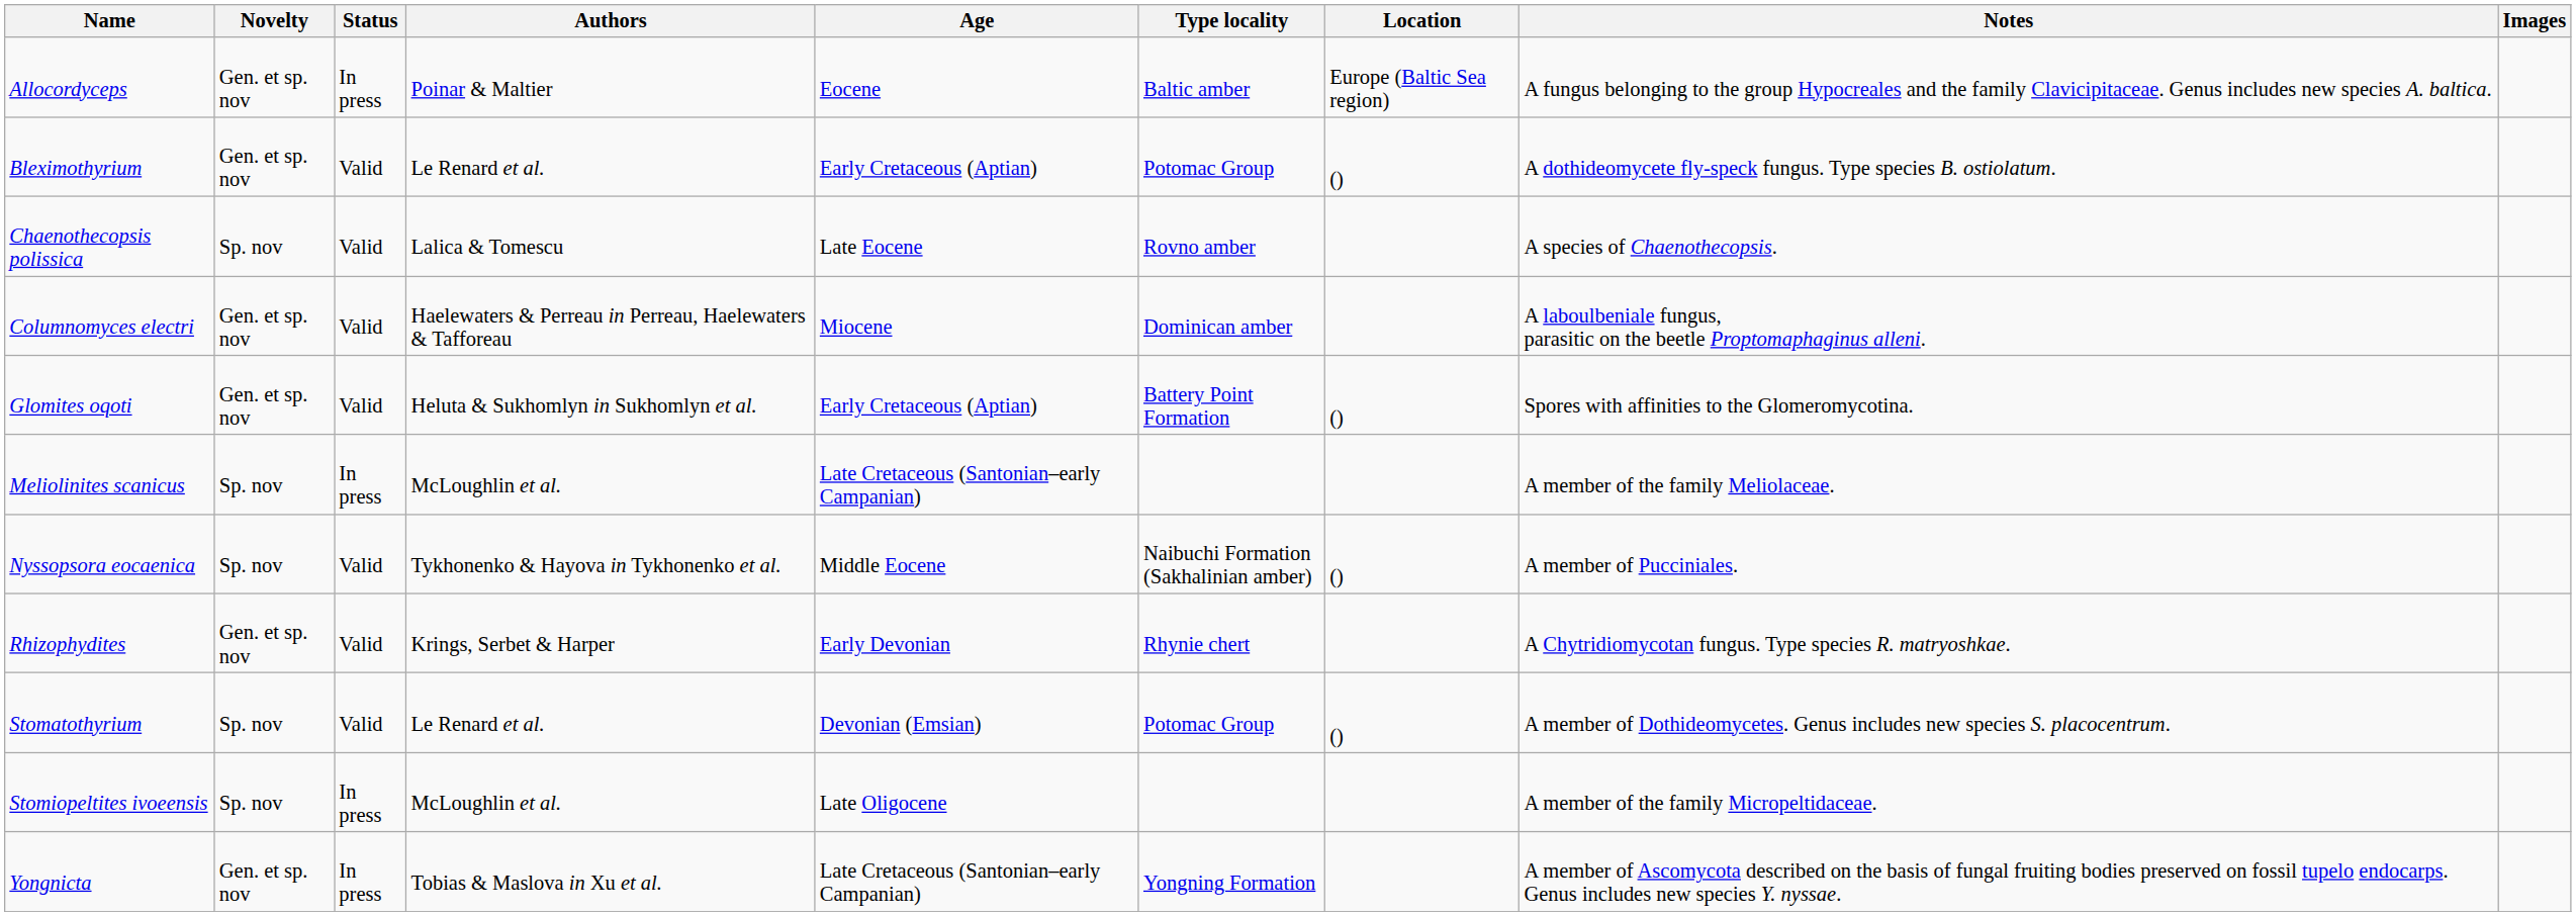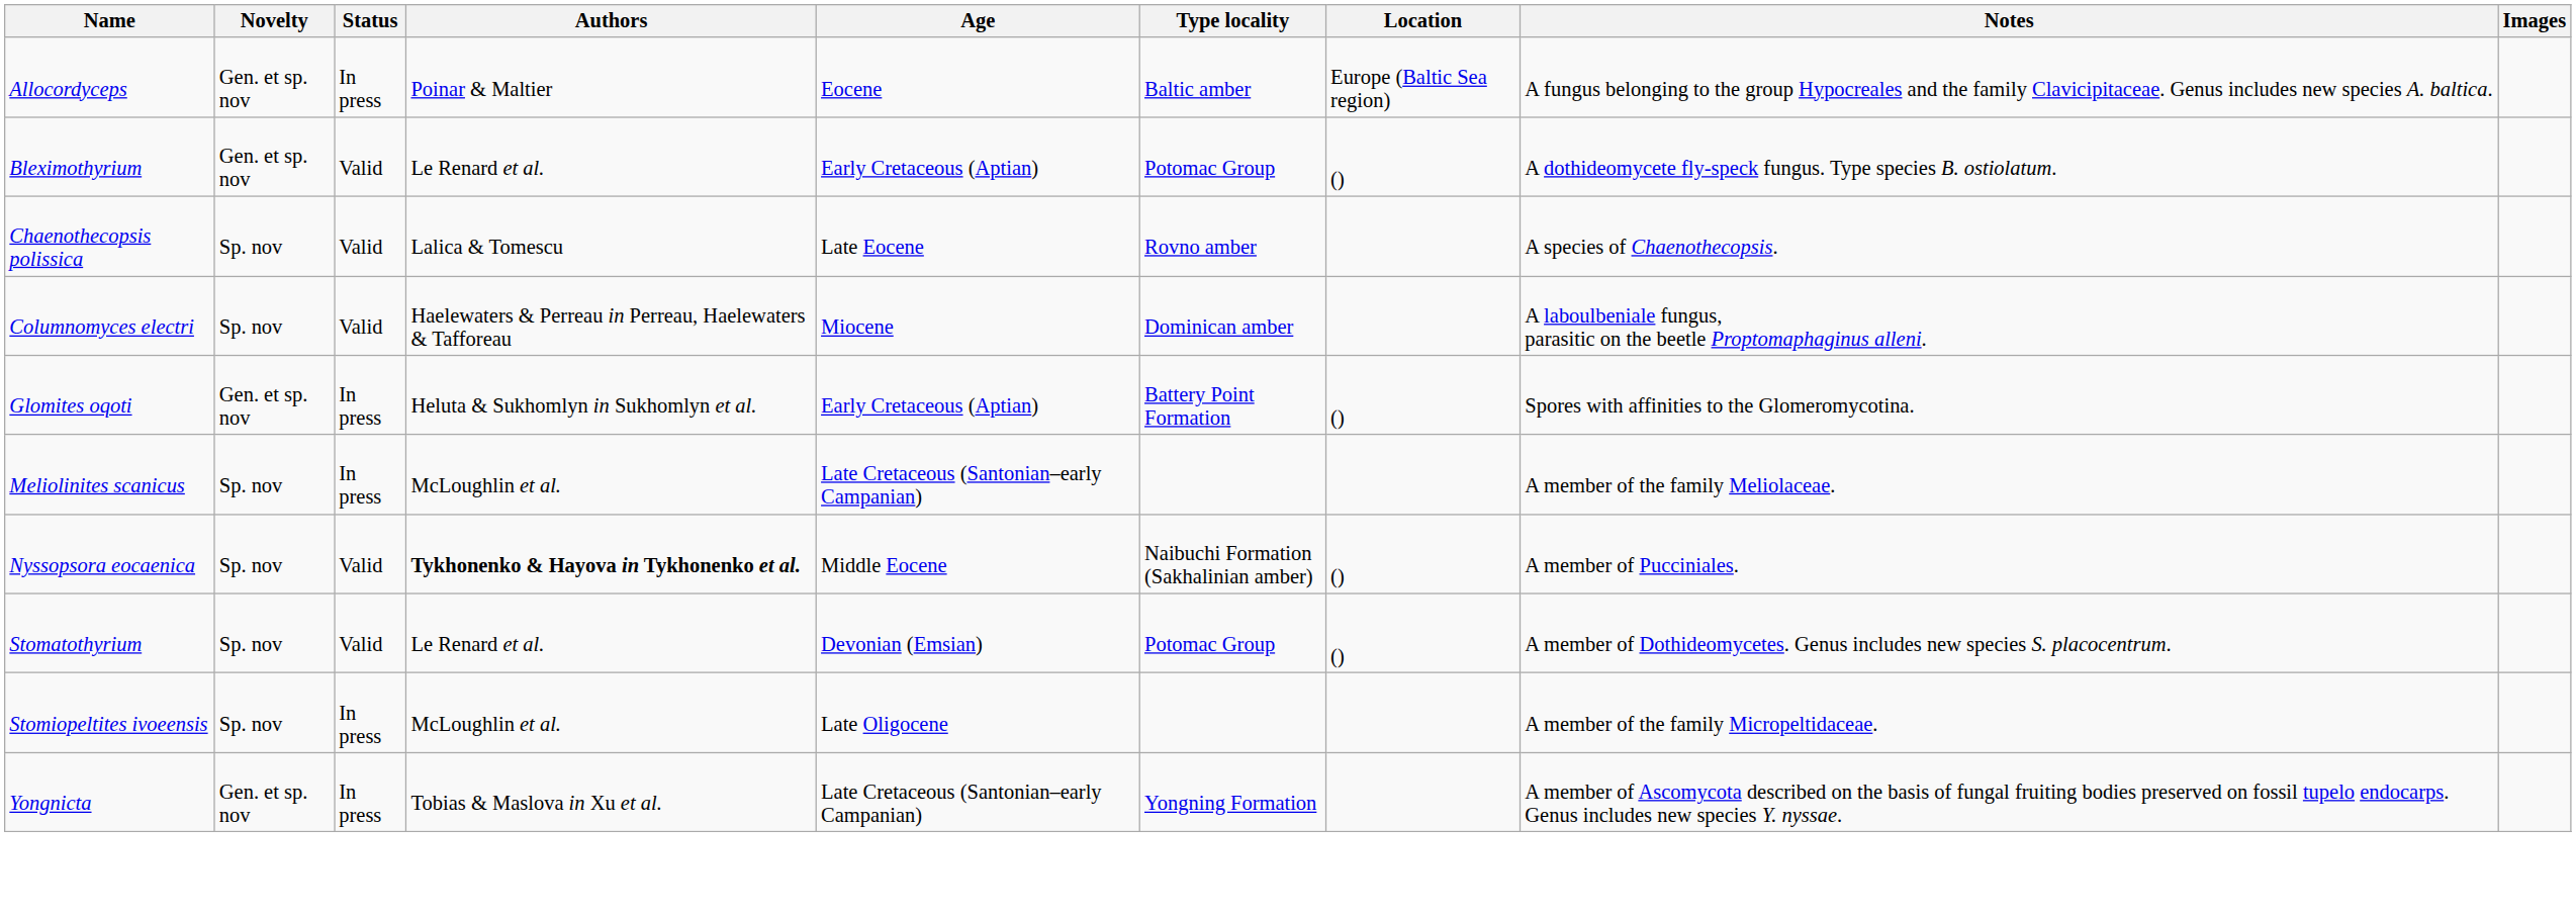 <table class="wikitable sortable" align="center" width="100%">
 <tr>
 <th>Name</th>
 <th>Novelty</th>
 <th>Status</th>
 <th>Authors</th>
 <th>Age</th>
 <th>Type locality</th>
 <th>Location</th>
 <th>Notes</th>
 <th>Images</th>
 </tr>
 <tr>
 <td><br><em><a href='#'>Allocordyceps</a></em></td>
 <td><br>Gen. et sp. nov</td>
 <td><br>In press</td>
 <td><br><a href='#'>Poinar</a> & Maltier</td>
 <td><br><a href='#'>Eocene</a></td>
 <td><br><a href='#'>Baltic amber</a></td>
 <td><br>Europe (<a href='#'>Baltic Sea</a> region)</td>
 <td><br>A fungus belonging to the group <a href='#'>Hypocreales</a> and the family <a href='#'>Clavicipitaceae</a>. Genus includes new species <em>A. baltica</em>.</td>
 <td></td>
 </tr>
 <tr>
 <td><br><em><a href='#'>Bleximothyrium</a></em></td>
 <td><br>Gen. et sp. nov</td>
 <td><br>Valid</td>
 <td><br>Le Renard <em>et al.</em></td>
 <td><br><a href='#'>Early Cretaceous</a> (<a href='#'>Aptian</a>)</td>
 <td><br><a href='#'>Potomac Group</a></td>
 <td><br><br>()</td>
 <td><br>A <a href='#'>dothideomycete fly-speck</a> fungus. Type species <em>B. ostiolatum</em>.</td>
 <td></td>
 </tr>
 <tr>
 <td><br><em><a href='#'>Chaenothecopsis polissica</a></em></td>
 <td><br>Sp. nov</td>
 <td><br>Valid</td>
 <td><br>Lalica & Tomescu</td>
 <td><br>Late <a href='#'>Eocene</a></td>
 <td><br><a href='#'>Rovno amber</a></td>
 <td><br></td>
 <td><br>A species of <em><a href='#'>Chaenothecopsis</a></em>.</td>
 <td></td>
 </tr>
 <tr>
 <td><br><em><a href='#'>Columnomyces electri</a></em></td>
-<td><br>Gen. et sp. nov</td>
+<td><br>Sp. nov</td>
 <td><br>Valid</td>
 <td><br>Haelewaters & Perreau <em>in</em> Perreau, Haelewaters & Tafforeau</td>
 <td><br><a href='#'>Miocene</a></td>
 <td><br><a href='#'>Dominican amber</a></td>
 <td><br></td>
 <td><br>A <a href='#'>laboulbeniale</a> fungus,<br> parasitic on the beetle <em><a href='#'>Proptomaphaginus alleni</a></em>.</td>
 <td></td>
 </tr>
 <tr>
 <td><br><em><a href='#'>Glomites oqoti</a></em></td>
 <td><br>Gen. et sp. nov</td>
-<td><br>Valid</td>
+<td><br>In press</td>
 <td><br>Heluta & Sukhomlyn <em>in</em> Sukhomlyn <em>et al.</em></td>
 <td><br><a href='#'>Early Cretaceous</a> (<a href='#'>Aptian</a>)</td>
 <td><br><a href='#'>Battery Point Formation</a></td>
 <td><br><br>()</td>
 <td><br>Spores with affinities to the Glomeromycotina.</td>
 <td></td>
 </tr>
 <tr>
 <td><br><em><a href='#'>Meliolinites scanicus</a></em></td>
 <td><br>Sp. nov</td>
 <td><br>In press</td>
 <td><br>McLoughlin <em>et al.</em></td>
 <td><br><a href='#'>Late Cretaceous</a> (<a href='#'>Santonian</a>–early <a href='#'>Campanian</a>)</td>
 <td></td>
 <td><br></td>
 <td><br>A member of the family <a href='#'>Meliolaceae</a>.</td>
 <td></td>
 </tr>
 <tr>
 <td><br><em><a href='#'>Nyssopsora eocaenica</a></em></td>
 <td><br>Sp. nov</td>
 <td><br>Valid</td>
-<td><br>Tykhonenko & Hayova <em>in</em> Tykhonenko <em>et al.</em></td>
+<td><strong><br>Tykhonenko & Hayova <em>in</em> Tykhonenko <em>et al.</em></strong></td>
 <td><br>Middle <a href='#'>Eocene</a></td>
 <td><br>Naibuchi Formation<br>(Sakhalinian amber)</td>
 <td><br><br>()</td>
 <td><br>A member of <a href='#'>Pucciniales</a>.</td>
-<td></td>
-</tr>
-<tr>
-<td><br><em><a href='#'>Rhizophydites</a></em></td>
-<td><br>Gen. et sp. nov</td>
-<td><br>Valid</td>
-<td><br>Krings, Serbet & Harper</td>
-<td><br><a href='#'>Early Devonian</a></td>
-<td><br><a href='#'>Rhynie chert</a></td>
-<td><br></td>
-<td><br>A <a href='#'>Chytridiomycotan</a> fungus. Type species <em>R. matryoshkae</em>.</td>
 <td></td>
 </tr>
 <tr>
 <td><br><em><a href='#'>Stomatothyrium</a></em></td>
 <td><br>Sp. nov</td>
 <td><br>Valid</td>
 <td><br>Le Renard <em>et al.</em></td>
 <td><br><a href='#'>Devonian</a> (<a href='#'>Emsian</a>)</td>
 <td><br><a href='#'>Potomac Group</a></td>
 <td><br><br>()</td>
 <td><br>A member of <a href='#'>Dothideomycetes</a>. Genus includes new species <em>S. placocentrum</em>.</td>
 <td></td>
 </tr>
 <tr>
 <td><br><em><a href='#'>Stomiopeltites ivoeensis</a></em></td>
 <td><br>Sp. nov</td>
 <td><br>In press</td>
 <td><br>McLoughlin <em>et al.</em></td>
 <td><br>Late <a href='#'>Oligocene</a></td>
 <td></td>
 <td><br></td>
 <td><br>A member of the family <a href='#'>Micropeltidaceae</a>.</td>
 <td></td>
 </tr>
 <tr>
 <td><br><em><a href='#'>Yongnicta</a></em></td>
 <td><br>Gen. et sp. nov</td>
 <td><br>In press</td>
 <td><br>Tobias & Maslova <em>in</em> Xu <em>et al.</em></td>
 <td><br>Late Cretaceous (Santonian–early Campanian)</td>
 <td><br><a href='#'>Yongning Formation</a></td>
 <td><br></td>
 <td><br>A member of <a href='#'>Ascomycota</a> described on the basis of fungal fruiting bodies preserved on fossil <a href='#'>tupelo</a> <a href='#'>endocarps</a>. Genus includes new species <em>Y. nyssae</em>.</td>
 <td></td>
 </tr>
 <tr>
 </tr>
 </table>
